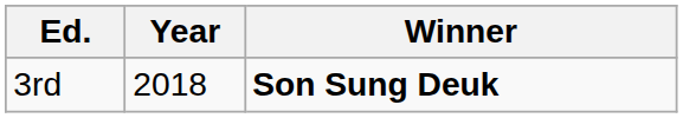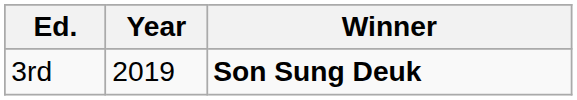 <table class="wikitable">
 <tr align=center>
 <th style="width:50px">Ed.</th>
 <th style="width:50px">Year</th>
 <th style="width:200px">Winner</th>
 </tr>
 <tr>
 <td>3rd</td>
-<td>2018</td>
+<td>2019</td>
 <td><strong>Son Sung Deuk</strong></td>
 </tr>
 </table>
